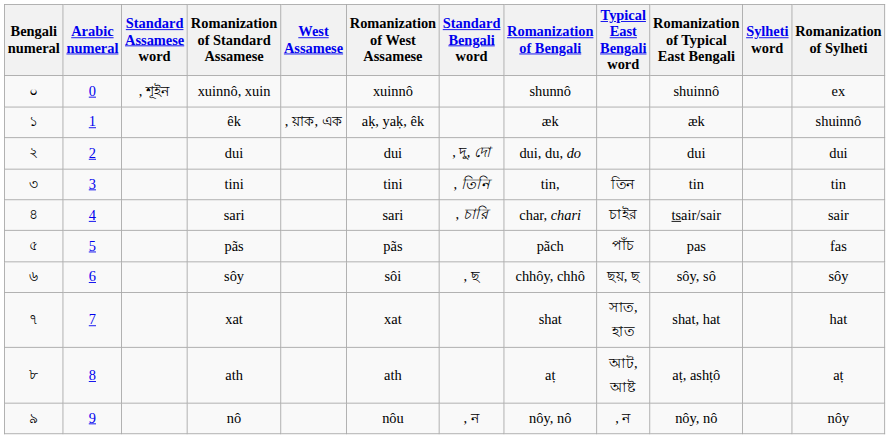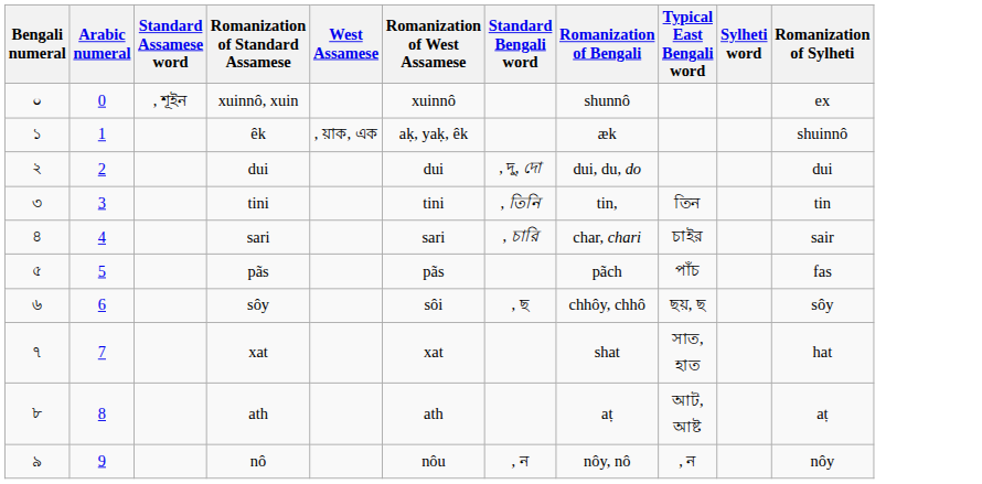 <table class=wikitable style="text-align:center;width:30%;">
 <tr>
 <th>Bengali numeral</th>
 <th><a href='#'>Arabic numeral</a></th>
 <th><a href='#'>Standard Assamese</a> word</th>
 <th>Romanization of Standard Assamese</th>
 <th><a href='#'>West Assamese</a></th>
 <th>Romanization of West Assamese</th>
 <th><a href='#'>Standard Bengali</a> word</th>
 <th><a href='#'>Romanization of Bengali</a></th>
 <th><a href='#'>Typical East Bengali</a> word</th>
-<th>Romanization of Typical East Bengali</th>
 <th><a href='#'>Sylheti</a> word</th>
 <th>Romanization of Sylheti</th>
 </tr>
 <tr>
 <td>০</td>
 <td><a href='#'>0</a></td>
 <td>, শূইন</td>
 <td>xuinnô, xuin</td>
 <td></td>
 <td>xuinnô</td>
 <td></td>
 <td>shunnô</td>
 <td></td>
-<td>shuinnô</td>
 <td></td>
 <td>ex</td>
 </tr>
 <tr>
 <td>১</td>
 <td><a href='#'>1</a></td>
 <td></td>
 <td>êk</td>
 <td>, য়াক, এক</td>
 <td>aḳ, yaḳ, êk</td>
 <td></td>
 <td>æk</td>
 <td></td>
-<td>æk</td>
 <td></td>
 <td>shuinnô</td>
 </tr>
 <tr>
 <td>২</td>
 <td><a href='#'>2</a></td>
 <td></td>
 <td>dui</td>
 <td></td>
 <td>dui</td>
 <td>, দু, <em>দো</em></td>
 <td>dui, du, <em>do</em></td>
 <td></td>
-<td>dui</td>
 <td></td>
 <td>dui</td>
 </tr>
 <tr>
 <td>৩</td>
 <td><a href='#'>3</a></td>
 <td></td>
 <td>tini</td>
 <td></td>
 <td>tini</td>
 <td>, <em>তিনি</em></td>
 <td>tin,</td>
 <td>তিন</td>
-<td>tin</td>
 <td></td>
 <td>tin</td>
 </tr>
 <tr>
 <td>৪</td>
 <td><a href='#'>4</a></td>
 <td></td>
 <td>sari</td>
 <td></td>
 <td>sari</td>
 <td>, <em>চারি</em></td>
 <td>char, <em>chari</em></td>
 <td>চাইর</td>
-<td><u>ts</u>air/sair</td>
 <td></td>
 <td>sair</td>
 </tr>
 <tr>
 <td>৫</td>
 <td><a href='#'>5</a></td>
 <td></td>
 <td>pãs</td>
 <td></td>
 <td>pãs</td>
 <td></td>
 <td>pãch</td>
 <td>পাঁচ</td>
-<td>pas</td>
 <td></td>
 <td>fas</td>
 </tr>
 <tr>
 <td>৬</td>
 <td><a href='#'>6</a></td>
 <td></td>
 <td>sôy</td>
 <td></td>
 <td>sôi</td>
 <td>, ছ</td>
 <td>chhôy, chhô</td>
 <td>ছয়, ছ</td>
-<td>sôy, sô</td>
 <td></td>
 <td>sôy</td>
 </tr>
 <tr>
 <td>৭</td>
 <td><a href='#'>7</a></td>
 <td></td>
 <td>xat</td>
 <td></td>
 <td>xat</td>
 <td></td>
 <td>shat</td>
 <td>সাত, হাত</td>
-<td>shat, hat</td>
 <td></td>
 <td>hat</td>
 </tr>
 <tr>
 <td>৮</td>
 <td><a href='#'>8</a></td>
 <td></td>
 <td>ath</td>
 <td></td>
 <td>ath</td>
 <td></td>
 <td>aṭ</td>
 <td>আট, আষ্ট</td>
-<td>aṭ, ashṭô</td>
 <td></td>
 <td>aṭ</td>
 </tr>
 <tr>
 <td>৯</td>
 <td><a href='#'>9</a></td>
 <td></td>
 <td>nô</td>
 <td></td>
 <td>nôu</td>
 <td>, ন</td>
 <td>nôy, nô</td>
 <td>, ন</td>
-<td>nôy, nô</td>
 <td></td>
 <td>nôy</td>
 </tr>
 </table>
